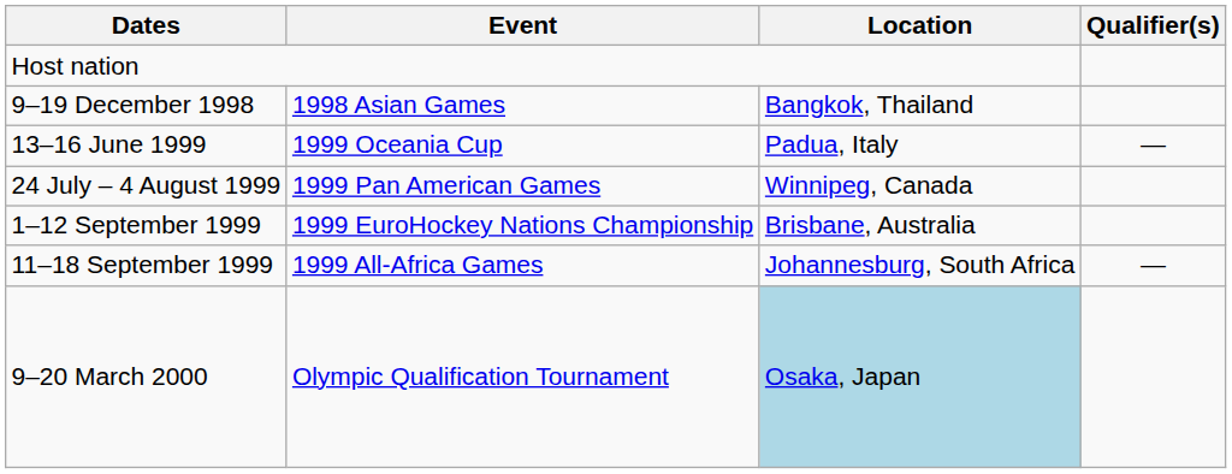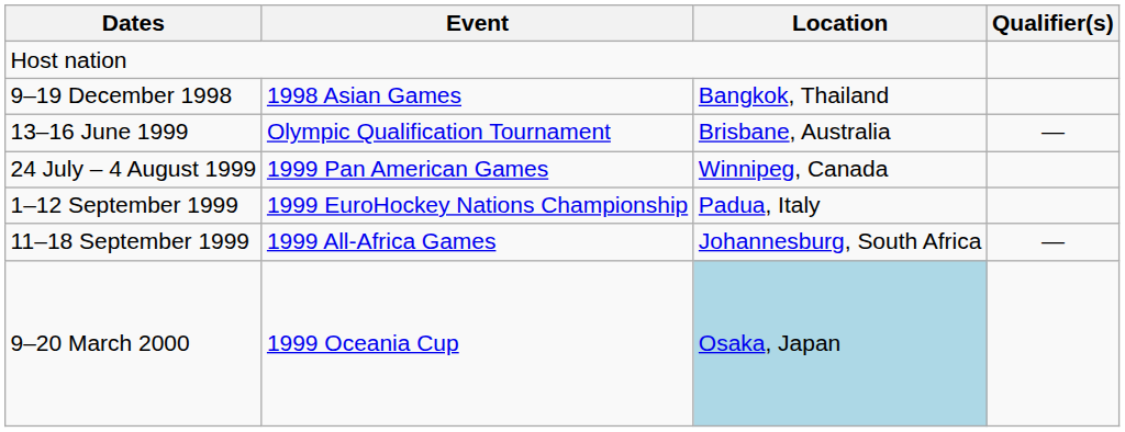 <table class=wikitable>
 <tr>
 <th>Dates</th>
 <th>Event</th>
 <th>Location</th>
 <th>Qualifier(s)</th>
 </tr>
 <tr>
 <td colspan=3>Host nation</td>
 <td></td>
 </tr>
 <tr>
 <td>9–19 December 1998</td>
 <td><a href='#'>1998 Asian Games</a></td>
 <td><a href='#'>Bangkok</a>, Thailand</td>
 <td></td>
 </tr>
 <tr>
 <td>13–16 June 1999</td>
-<td><a href='#'>1999 Oceania Cup</a></td>
-<td><a href='#'>Padua</a>, Italy</td>
+<td><a href='#'>Olympic Qualification Tournament</a></td>
+<td><a href='#'>Brisbane</a>, Australia</td>
 <td align=center>—</td>
 </tr>
 <tr>
 <td>24 July – 4 August 1999</td>
 <td><a href='#'>1999 Pan American Games</a></td>
 <td><a href='#'>Winnipeg</a>, Canada</td>
 <td></td>
 </tr>
 <tr>
 <td>1–12 September 1999</td>
 <td><a href='#'>1999 EuroHockey Nations Championship</a></td>
-<td><a href='#'>Brisbane</a>, Australia</td>
+<td><a href='#'>Padua</a>, Italy</td>
 <td><br></td>
 </tr>
 <tr>
 <td>11–18 September 1999</td>
 <td><a href='#'>1999 All-Africa Games</a></td>
 <td><a href='#'>Johannesburg</a>, South Africa</td>
 <td align=center>—</td>
 </tr>
 <tr>
 <td>9–20 March 2000</td>
-<td><a href='#'>Olympic Qualification Tournament</a></td>
+<td><a href='#'>1999 Oceania Cup</a></td>
 <td style="background: lightblue;"><a href='#'>Osaka</a>, Japan</td>
 <td><br><br><br><br><br><br></td>
 </tr>
 </table>
